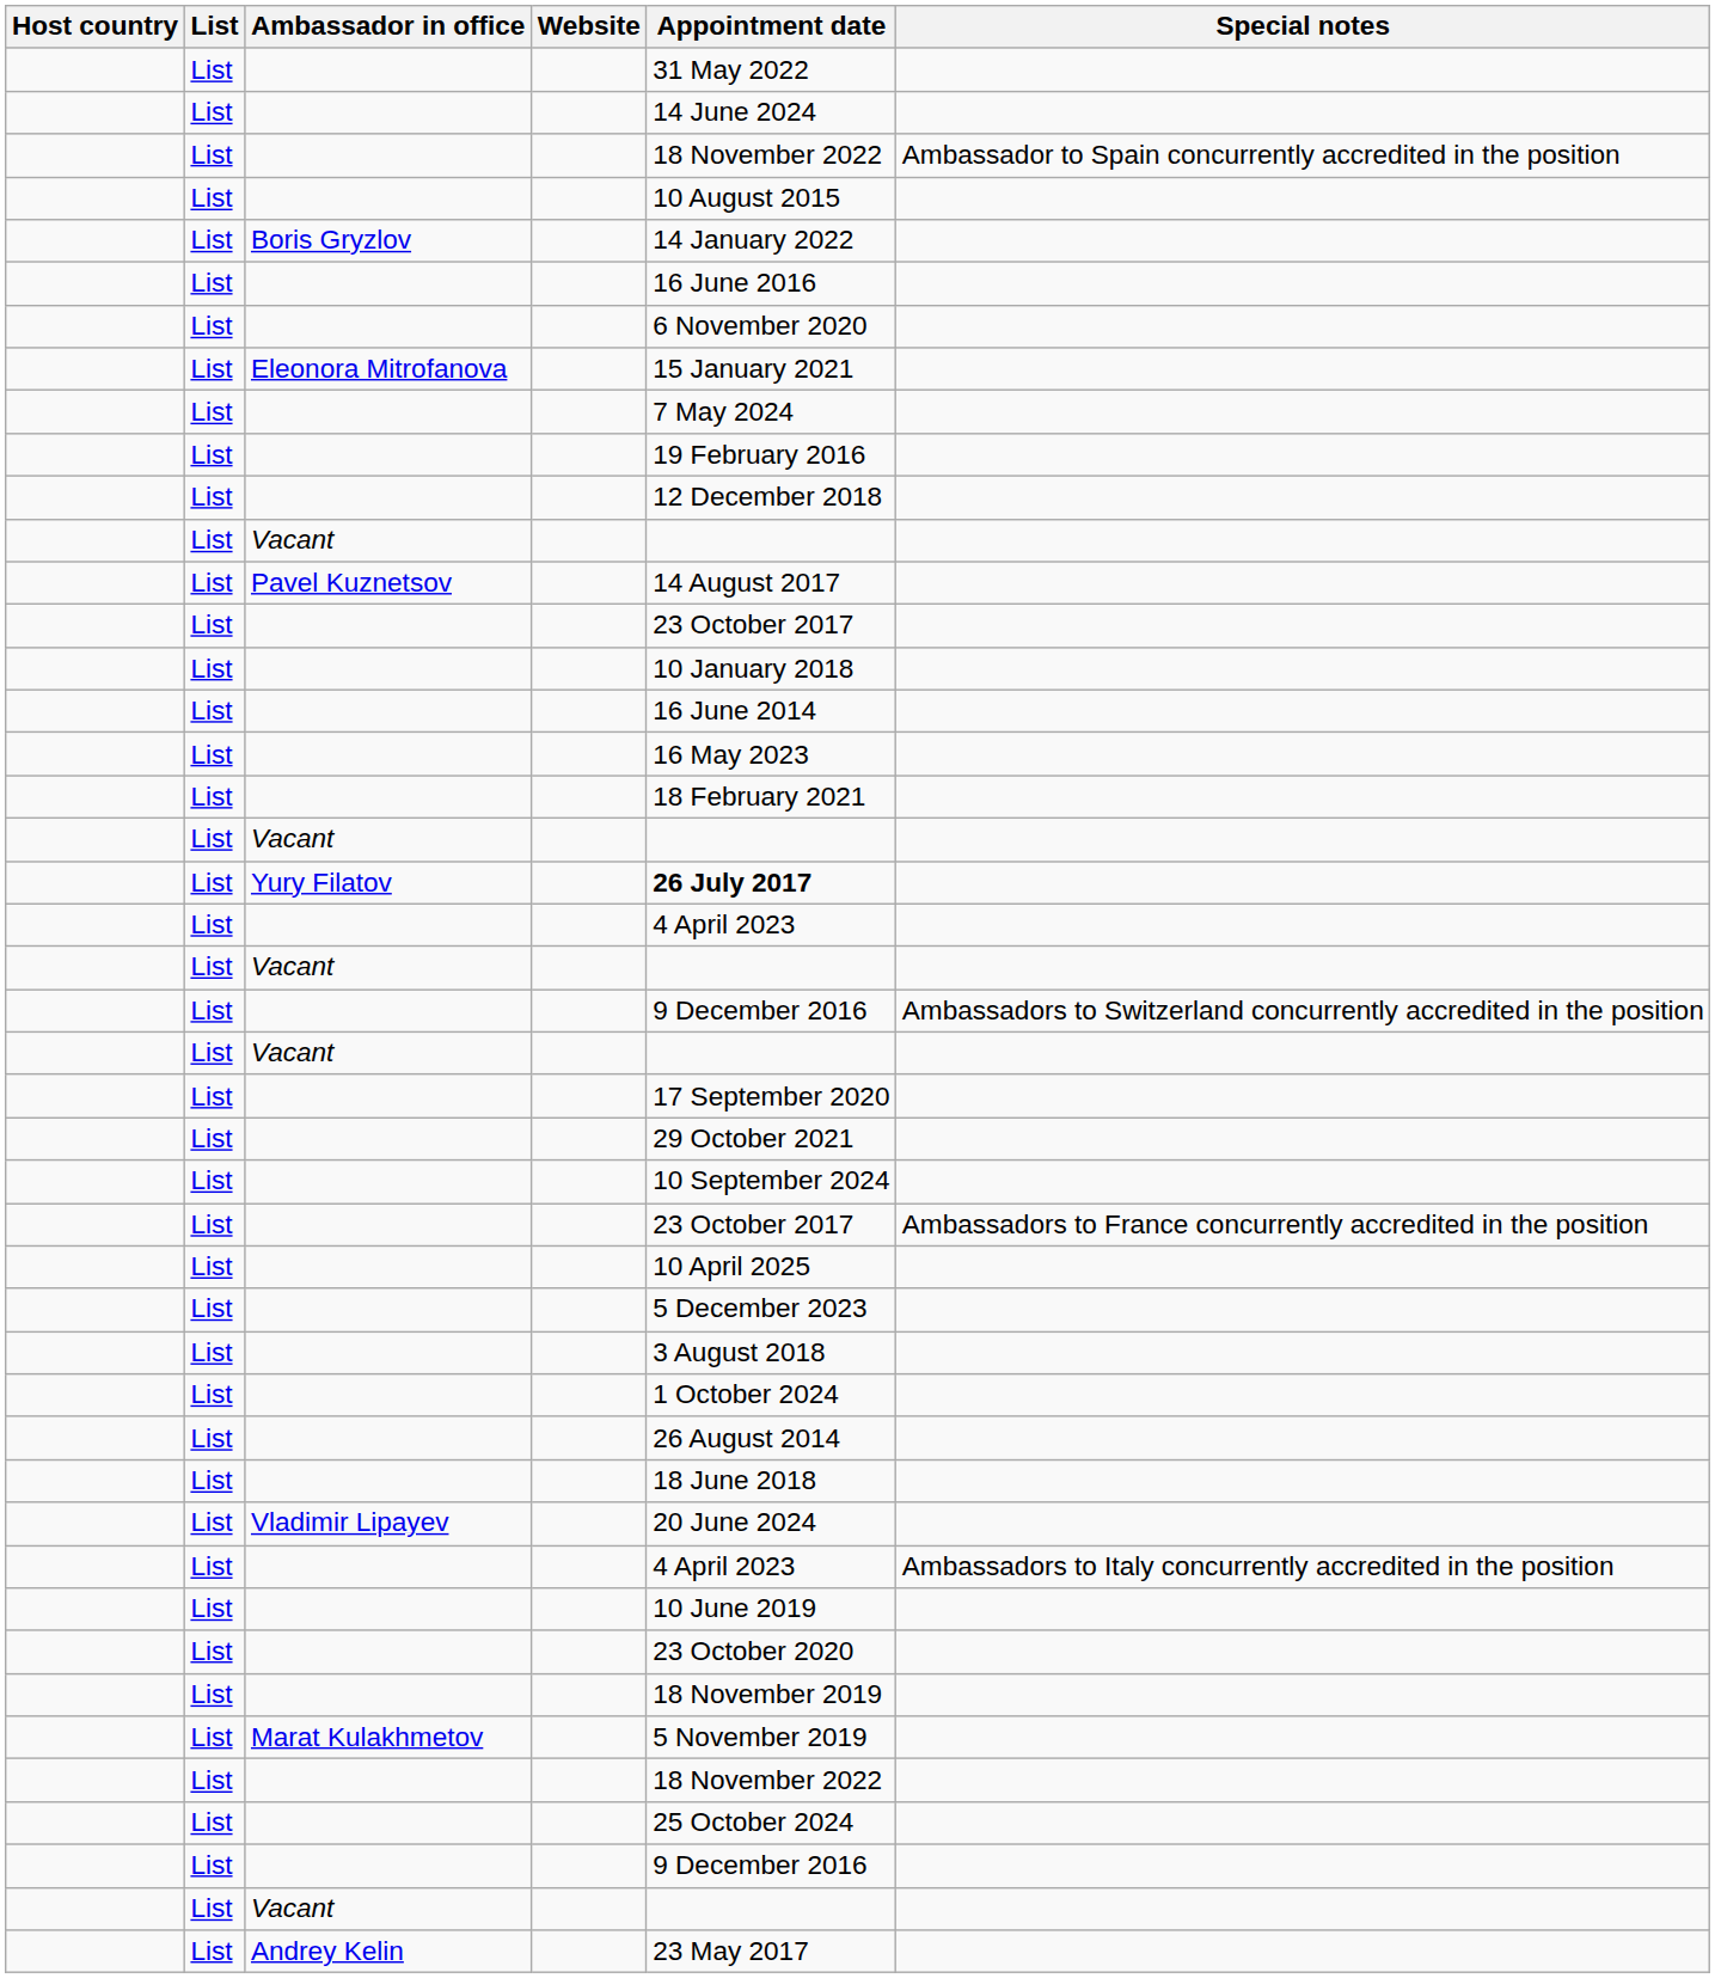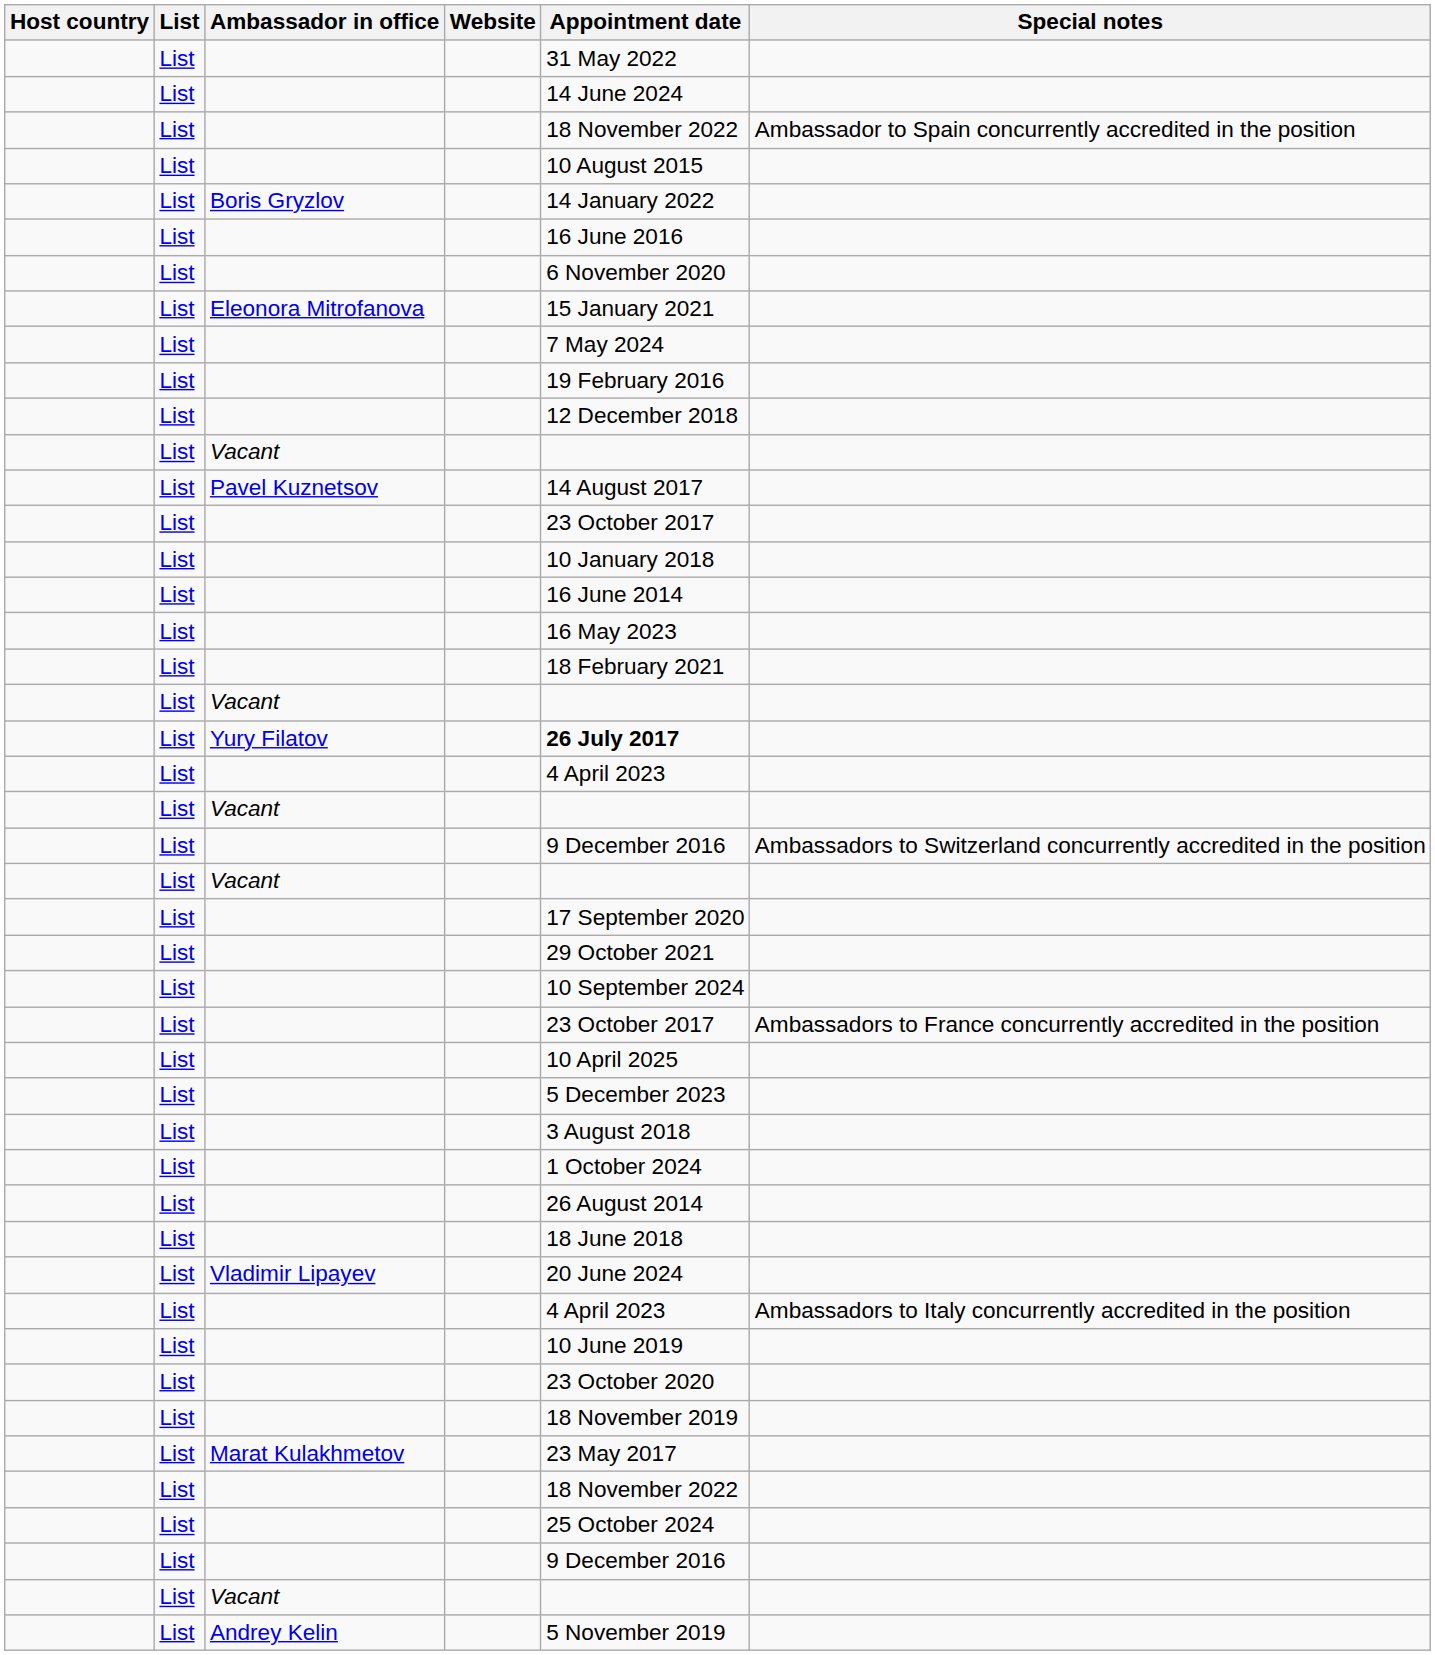 <table class="wikitable sortable">
 <tr>
 <th>Host country</th>
 <th>List</th>
 <th>Ambassador in office</th>
 <th>Website</th>
 <th>Appointment date</th>
 <th>Special notes</th>
 </tr>
 <tr>
 <td></td>
 <td><a href='#'>List</a></td>
 <td></td>
 <td></td>
 <td>31 May 2022</td>
 <td></td>
 </tr>
 <tr>
 <td></td>
 <td><a href='#'>List</a></td>
 <td></td>
 <td></td>
 <td>14 June 2024</td>
 <td></td>
 </tr>
 <tr>
 <td></td>
 <td><a href='#'>List</a></td>
 <td></td>
 <td></td>
 <td>18 November 2022</td>
 <td>Ambassador to Spain concurrently accredited in the position</td>
 </tr>
 <tr>
 <td></td>
 <td><a href='#'>List</a></td>
 <td></td>
 <td></td>
 <td>10 August 2015</td>
 <td></td>
 </tr>
 <tr>
 <td></td>
 <td><a href='#'>List</a></td>
 <td><a href='#'>Boris Gryzlov</a></td>
 <td></td>
 <td>14 January 2022</td>
 <td></td>
 </tr>
 <tr>
 <td></td>
 <td><a href='#'>List</a></td>
 <td></td>
 <td></td>
 <td>16 June 2016</td>
 <td></td>
 </tr>
 <tr>
 <td></td>
 <td><a href='#'>List</a></td>
 <td></td>
 <td></td>
 <td>6 November 2020</td>
 <td></td>
 </tr>
 <tr>
 <td></td>
 <td><a href='#'>List</a></td>
 <td><a href='#'>Eleonora Mitrofanova</a></td>
 <td></td>
 <td>15 January 2021</td>
 <td></td>
 </tr>
 <tr>
 <td></td>
 <td><a href='#'>List</a></td>
 <td></td>
 <td></td>
 <td>7 May 2024</td>
 <td></td>
 </tr>
 <tr>
 <td></td>
 <td><a href='#'>List</a></td>
 <td></td>
 <td></td>
 <td>19 February 2016</td>
 <td></td>
 </tr>
 <tr>
 <td></td>
 <td><a href='#'>List</a></td>
 <td></td>
 <td></td>
 <td>12 December 2018</td>
 <td></td>
 </tr>
 <tr>
 <td></td>
 <td><a href='#'>List</a></td>
 <td><em>Vacant</em></td>
 <td></td>
 <td></td>
 <td></td>
 </tr>
 <tr>
 <td></td>
 <td><a href='#'>List</a></td>
 <td><a href='#'>Pavel Kuznetsov</a></td>
 <td></td>
 <td>14 August 2017</td>
 <td></td>
 </tr>
 <tr>
 <td></td>
 <td><a href='#'>List</a></td>
 <td></td>
 <td></td>
 <td>23 October 2017</td>
 <td></td>
 </tr>
 <tr>
 <td></td>
 <td><a href='#'>List</a></td>
 <td></td>
 <td></td>
 <td>10 January 2018</td>
 <td></td>
 </tr>
 <tr>
 <td></td>
 <td><a href='#'>List</a></td>
 <td></td>
 <td></td>
 <td>16 June 2014</td>
 <td></td>
 </tr>
 <tr>
 <td></td>
 <td><a href='#'>List</a></td>
 <td></td>
 <td></td>
 <td>16 May 2023</td>
 <td></td>
 </tr>
 <tr>
 <td></td>
 <td><a href='#'>List</a></td>
 <td></td>
 <td></td>
 <td>18 February 2021</td>
 <td></td>
 </tr>
 <tr>
 <td></td>
 <td><a href='#'>List</a></td>
 <td><em>Vacant</em></td>
 <td></td>
 <td></td>
 <td></td>
 </tr>
 <tr>
 <td></td>
 <td><a href='#'>List</a></td>
 <td><a href='#'>Yury Filatov</a></td>
 <td></td>
 <td><strong>26 July 2017</strong></td>
 <td></td>
 </tr>
 <tr>
 <td></td>
 <td><a href='#'>List</a></td>
 <td></td>
 <td></td>
 <td>4 April 2023</td>
 <td></td>
 </tr>
 <tr>
 <td></td>
 <td><a href='#'>List</a></td>
 <td><em>Vacant</em></td>
 <td></td>
 <td></td>
 <td></td>
 </tr>
 <tr>
 <td></td>
 <td><a href='#'>List</a></td>
 <td></td>
 <td></td>
 <td>9 December 2016</td>
 <td>Ambassadors to Switzerland concurrently accredited in the position</td>
 </tr>
 <tr>
 <td></td>
 <td><a href='#'>List</a></td>
 <td><em>Vacant</em></td>
 <td></td>
 <td></td>
 <td></td>
 </tr>
 <tr>
 <td></td>
 <td><a href='#'>List</a></td>
 <td></td>
 <td></td>
 <td>17 September 2020</td>
 <td></td>
 </tr>
 <tr>
 <td></td>
 <td><a href='#'>List</a></td>
 <td></td>
 <td></td>
 <td>29 October 2021</td>
 <td></td>
 </tr>
 <tr>
 <td></td>
 <td><a href='#'>List</a></td>
 <td></td>
 <td></td>
 <td>10 September 2024</td>
 <td></td>
 </tr>
 <tr>
 <td></td>
 <td><a href='#'>List</a></td>
 <td></td>
 <td></td>
 <td>23 October 2017</td>
 <td>Ambassadors to France concurrently accredited in the position</td>
 </tr>
 <tr>
 <td></td>
 <td><a href='#'>List</a></td>
 <td></td>
 <td></td>
 <td>10 April 2025</td>
 <td></td>
 </tr>
 <tr>
 <td></td>
 <td><a href='#'>List</a></td>
 <td></td>
 <td></td>
 <td>5 December 2023</td>
 <td></td>
 </tr>
 <tr>
 <td></td>
 <td><a href='#'>List</a></td>
 <td></td>
 <td></td>
 <td>3 August 2018</td>
 <td></td>
 </tr>
 <tr>
 <td></td>
 <td><a href='#'>List</a></td>
 <td></td>
 <td></td>
 <td>1 October 2024</td>
 <td></td>
 </tr>
 <tr>
 <td></td>
 <td><a href='#'>List</a></td>
 <td></td>
 <td></td>
 <td>26 August 2014</td>
 <td></td>
 </tr>
 <tr>
 <td></td>
 <td><a href='#'>List</a></td>
 <td></td>
 <td></td>
 <td>18 June 2018</td>
 <td></td>
 </tr>
 <tr>
 <td></td>
 <td><a href='#'>List</a></td>
 <td><a href='#'>Vladimir Lipayev</a></td>
 <td></td>
 <td>20 June 2024</td>
 <td></td>
 </tr>
 <tr>
 <td></td>
 <td><a href='#'>List</a></td>
 <td></td>
 <td></td>
 <td>4 April 2023</td>
 <td>Ambassadors to Italy concurrently accredited in the position</td>
 </tr>
 <tr>
 <td></td>
 <td><a href='#'>List</a></td>
 <td></td>
 <td></td>
 <td>10 June 2019</td>
 <td></td>
 </tr>
 <tr>
 <td></td>
 <td><a href='#'>List</a></td>
 <td></td>
 <td></td>
 <td>23 October 2020</td>
 <td></td>
 </tr>
 <tr>
 <td></td>
 <td><a href='#'>List</a></td>
 <td></td>
 <td></td>
 <td>18 November 2019</td>
 <td></td>
 </tr>
 <tr>
 <td></td>
 <td><a href='#'>List</a></td>
 <td><a href='#'>Marat Kulakhmetov</a></td>
 <td></td>
-<td>5 November 2019</td>
+<td>23 May 2017</td>
 <td></td>
 </tr>
 <tr>
 <td></td>
 <td><a href='#'>List</a></td>
 <td></td>
 <td></td>
 <td>18 November 2022</td>
 <td></td>
 </tr>
 <tr>
 <td></td>
 <td><a href='#'>List</a></td>
 <td></td>
 <td></td>
 <td>25 October 2024</td>
 <td></td>
 </tr>
 <tr>
 <td></td>
 <td><a href='#'>List</a></td>
 <td></td>
 <td></td>
 <td>9 December 2016</td>
 <td></td>
 </tr>
 <tr>
 <td></td>
 <td><a href='#'>List</a></td>
 <td><em>Vacant</em></td>
 <td></td>
 <td></td>
 <td></td>
 </tr>
 <tr>
 <td></td>
 <td><a href='#'>List</a></td>
 <td><a href='#'>Andrey Kelin</a></td>
 <td></td>
-<td>23 May 2017</td>
+<td>5 November 2019</td>
 <td></td>
 </tr>
 </table>
